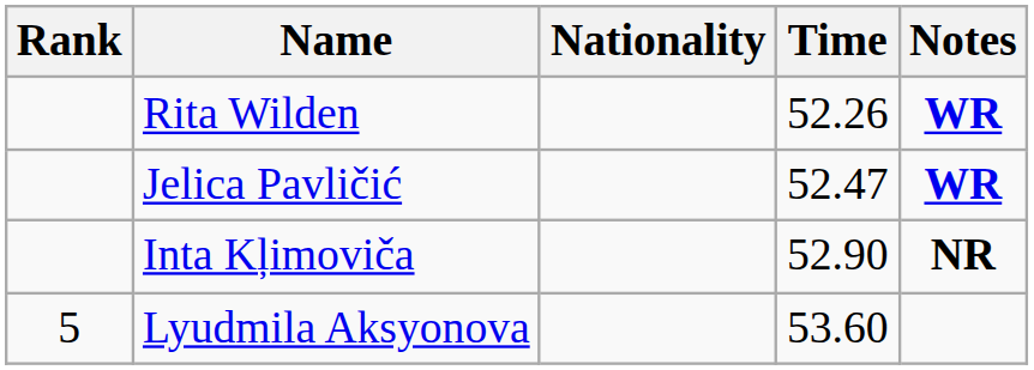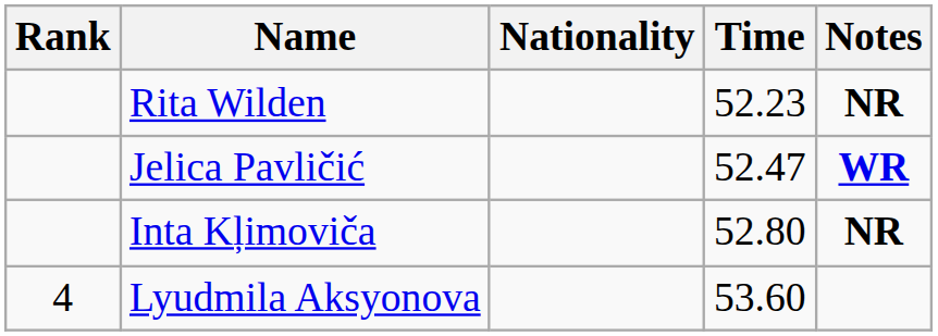 <table class="wikitable sortable" style="text-align:center">
 <tr>
 <th>Rank</th>
 <th>Name</th>
 <th>Nationality</th>
 <th>Time</th>
 <th>Notes</th>
 </tr>
 <tr>
 <td></td>
 <td align="left"><a href='#'>Rita Wilden</a></td>
 <td align=left></td>
-<td>52.26</td>
-<td><strong><a href='#'>WR</a></strong></td>
+<td>52.23</td>
+<td><strong>NR</strong></td>
 </tr>
 <tr>
 <td></td>
 <td align="left"><a href='#'>Jelica Pavličić</a></td>
 <td align=left></td>
 <td>52.47</td>
 <td><strong><a href='#'>WR</a></strong></td>
 </tr>
 <tr>
 <td></td>
 <td align="left"><a href='#'>Inta Kļimoviča</a></td>
 <td align=left></td>
-<td>52.90</td>
+<td>52.80</td>
 <td><strong>NR</strong></td>
 </tr>
 <tr>
-<td>5</td>
+<td>4</td>
 <td align="left"><a href='#'>Lyudmila Aksyonova</a></td>
 <td align=left></td>
 <td>53.60</td>
 <td></td>
 </tr>
 </table>
